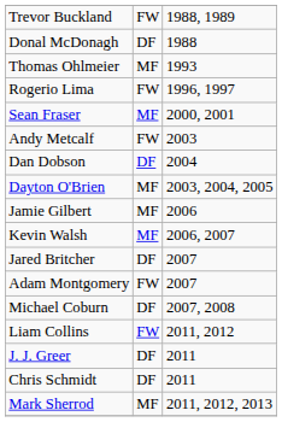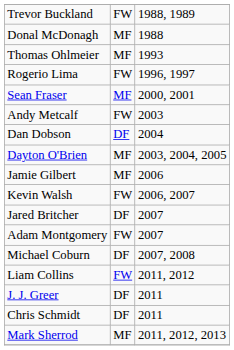 <table class="wikitable" border="1">
 <tr align="center">
 </tr>
 <tr>
 <td>Trevor Buckland</td>
 <td>FW</td>
 <td>1988, 1989</td>
 </tr>
 <tr>
 <td>Donal McDonagh</td>
-<td>DF</td>
+<td>MF</td>
 <td>1988</td>
 </tr>
 <tr>
 <td>Thomas Ohlmeier</td>
 <td>MF</td>
 <td>1993</td>
 </tr>
 <tr>
 <td>Rogerio Lima</td>
 <td>FW</td>
 <td>1996, 1997</td>
 </tr>
 <tr>
 <td><a href='#'>Sean Fraser</a></td>
 <td><a href='#'>MF</a></td>
 <td>2000, 2001</td>
 </tr>
 <tr>
 <td>Andy Metcalf</td>
 <td>FW</td>
 <td>2003</td>
 </tr>
 <tr>
 <td>Dan Dobson</td>
 <td><a href='#'>DF</a></td>
 <td>2004</td>
 </tr>
 <tr>
 <td><a href='#'>Dayton O'Brien</a></td>
 <td>MF</td>
 <td>2003, 2004, 2005</td>
 </tr>
 <tr>
 <td>Jamie Gilbert</td>
 <td>MF</td>
 <td>2006</td>
 </tr>
 <tr>
 <td>Kevin Walsh</td>
-<td><a href='#'>MF</a></td>
+<td>FW</td>
 <td>2006, 2007</td>
 </tr>
 <tr>
 <td>Jared Britcher</td>
 <td>DF</td>
 <td>2007</td>
 </tr>
 <tr>
 <td>Adam Montgomery</td>
 <td>FW</td>
 <td>2007</td>
 </tr>
 <tr>
 <td>Michael Coburn</td>
 <td>DF</td>
 <td>2007, 2008</td>
 </tr>
 <tr>
 <td>Liam Collins</td>
 <td><a href='#'>FW</a></td>
 <td>2011, 2012</td>
 </tr>
 <tr>
 <td><a href='#'>J. J. Greer</a></td>
 <td>DF</td>
 <td>2011</td>
 </tr>
 <tr>
 <td>Chris Schmidt</td>
 <td>DF</td>
 <td>2011</td>
 </tr>
 <tr>
 <td><a href='#'>Mark Sherrod</a></td>
 <td>MF</td>
 <td>2011, 2012, 2013</td>
 </tr>
 <tr>
 </tr>
 </table>
